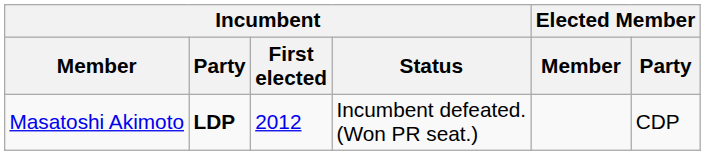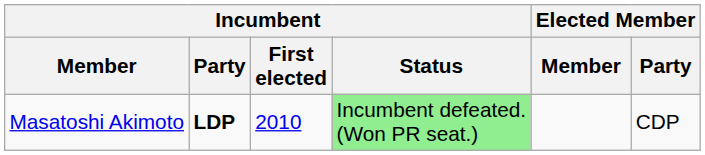 <table class="wikitable sortable">
 <tr>
 <th colspan=4>Incumbent</th>
 <th colspan=2>Elected Member</th>
 </tr>
 <tr>
 <th>Member</th>
 <th>Party</th>
 <th>First<br>elected</th>
 <th>Status</th>
 <th>Member</th>
 <th>Party</th>
 </tr>
 <tr>
 <td><a href='#'>Masatoshi Akimoto</a></td>
 <td><strong>LDP</strong></td>
-<td><a href='#'>2012</a></td>
-<td>Incumbent defeated.<br>(Won PR seat.)</td>
+<td><a href='#'>2010</a></td>
+<td style="background: lightgreen;">Incumbent defeated.<br>(Won PR seat.)</td>
 <td></td>
 <td>CDP</td>
 </tr>
 </table>
